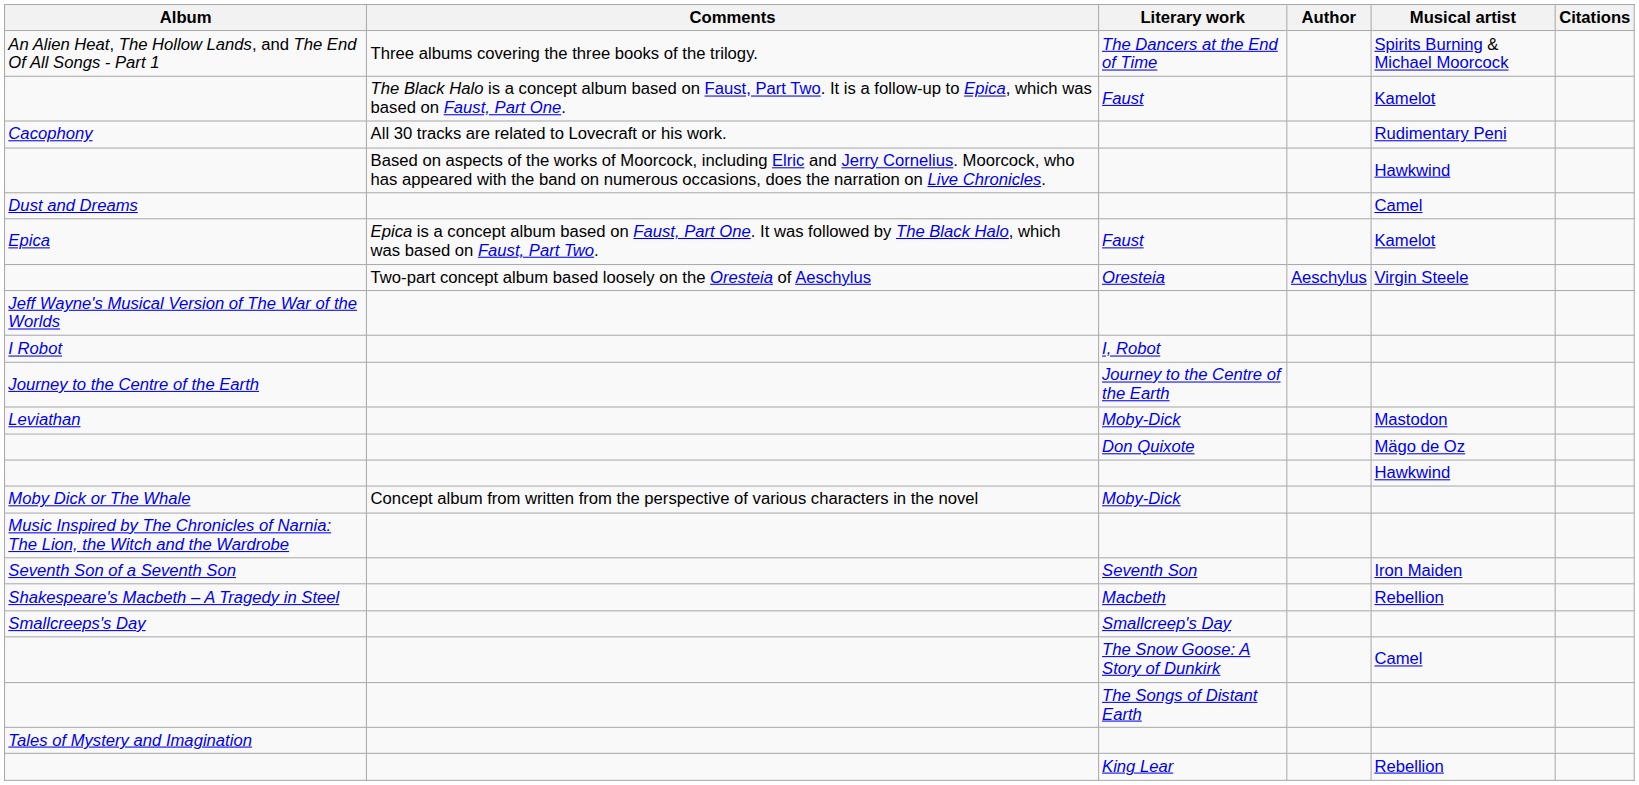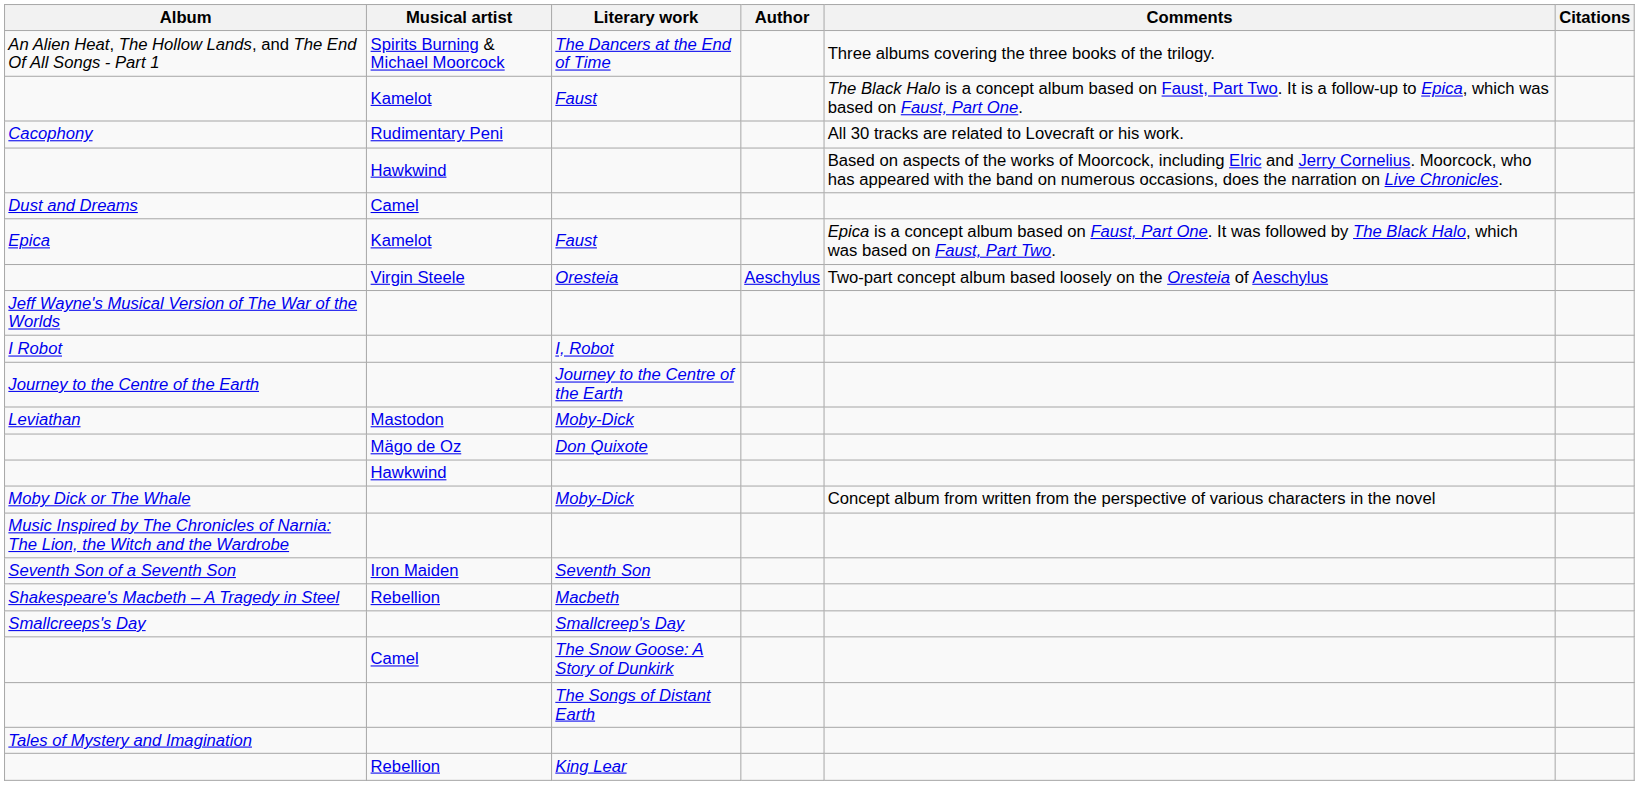 <table class="wikitable sortable plainrowheaders">
 <tr>
 <th>Album</th>
-<th>Comments</th>
+<th>Musical artist</th>
 <th>Literary work</th>
 <th>Author</th>
-<th>Musical artist</th>
+<th>Comments</th>
 <th>Citations</th>
 </tr>
 <tr>
 <td><em>An Alien Heat</em>, <em>The Hollow Lands</em>, and <em>The End Of All Songs - Part 1</em></td>
-<td>Three albums covering the three books of the trilogy.</td>
+<td><a href='#'>Spirits Burning</a> & <a href='#'>Michael Moorcock</a></td>
 <td><em><a href='#'>The Dancers at the End of Time</a></em></td>
 <td></td>
-<td><a href='#'>Spirits Burning</a> & <a href='#'>Michael Moorcock</a></td>
+<td>Three albums covering the three books of the trilogy.</td>
 <td></td>
 </tr>
 <tr>
 <td><em></em></td>
-<td><em>The Black Halo</em> is a concept album based on <a href='#'>Faust, Part Two</a>. It is a follow-up to <em><a href='#'>Epica</a></em>, which was based on <em><a href='#'>Faust, Part One</a></em>.</td>
+<td><a href='#'>Kamelot</a></td>
 <td><em><a href='#'>Faust</a></em></td>
 <td></td>
-<td><a href='#'>Kamelot</a></td>
+<td><em>The Black Halo</em> is a concept album based on <a href='#'>Faust, Part Two</a>. It is a follow-up to <em><a href='#'>Epica</a></em>, which was based on <em><a href='#'>Faust, Part One</a></em>.</td>
 <td></td>
 </tr>
 <tr>
 <td><em><a href='#'>Cacophony</a></em></td>
-<td>All 30 tracks are related to Lovecraft or his work.</td>
+<td><a href='#'>Rudimentary Peni</a></td>
 <td></td>
 <td></td>
-<td><a href='#'>Rudimentary Peni</a></td>
+<td>All 30 tracks are related to Lovecraft or his work.</td>
 <td></td>
 </tr>
 <tr>
 <td><em></em></td>
-<td>Based on aspects of the works of Moorcock, including <a href='#'>Elric</a> and <a href='#'>Jerry Cornelius</a>. Moorcock, who has appeared with the band on numerous occasions, does the narration on <em><a href='#'>Live Chronicles</a></em>.</td>
+<td><a href='#'>Hawkwind</a></td>
 <td></td>
 <td></td>
-<td><a href='#'>Hawkwind</a></td>
+<td>Based on aspects of the works of Moorcock, including <a href='#'>Elric</a> and <a href='#'>Jerry Cornelius</a>. Moorcock, who has appeared with the band on numerous occasions, does the narration on <em><a href='#'>Live Chronicles</a></em>.</td>
 <td></td>
 </tr>
 <tr>
 <td><em><a href='#'>Dust and Dreams</a></em></td>
-<td></td>
+<td><a href='#'>Camel</a></td>
 <td><em></em></td>
 <td></td>
-<td><a href='#'>Camel</a></td>
+<td></td>
 <td></td>
 </tr>
 <tr>
 <td><em><a href='#'>Epica</a></em></td>
-<td><em>Epica</em> is a concept album based on <em><a href='#'>Faust, Part One</a></em>. It was followed by <em><a href='#'>The Black Halo</a></em>, which was based on <em><a href='#'>Faust, Part Two</a></em>.</td>
+<td><a href='#'>Kamelot</a></td>
 <td><em><a href='#'>Faust</a></em></td>
 <td></td>
-<td><a href='#'>Kamelot</a></td>
+<td><em>Epica</em> is a concept album based on <em><a href='#'>Faust, Part One</a></em>. It was followed by <em><a href='#'>The Black Halo</a></em>, which was based on <em><a href='#'>Faust, Part Two</a></em>.</td>
 <td></td>
 </tr>
 <tr>
 <td></td>
-<td>Two-part concept album based loosely on the <em><a href='#'>Oresteia</a></em> of <a href='#'>Aeschylus</a></td>
+<td><a href='#'>Virgin Steele</a></td>
 <td><em><a href='#'>Oresteia</a></em></td>
 <td><a href='#'>Aeschylus</a></td>
-<td><a href='#'>Virgin Steele</a></td>
+<td>Two-part concept album based loosely on the <em><a href='#'>Oresteia</a></em> of <a href='#'>Aeschylus</a></td>
 <td></td>
 </tr>
 <tr>
 <td><em><a href='#'>Jeff Wayne's Musical Version of The War of the Worlds</a></em></td>
 <td></td>
 <td><em></em></td>
 <td></td>
 <td></td>
 <td></td>
 </tr>
 <tr>
 <td><em><a href='#'>I Robot</a></em></td>
 <td></td>
 <td><em><a href='#'>I, Robot</a></em></td>
 <td></td>
 <td></td>
 <td></td>
 </tr>
 <tr>
 <td><em><a href='#'>Journey to the Centre of the Earth</a></em></td>
 <td></td>
 <td><em><a href='#'>Journey to the Centre of the Earth</a></em></td>
 <td></td>
 <td></td>
 <td></td>
 </tr>
 <tr>
 <td><em><a href='#'>Leviathan</a></em></td>
-<td></td>
+<td><a href='#'>Mastodon</a></td>
 <td><em><a href='#'>Moby-Dick</a></em></td>
 <td></td>
-<td><a href='#'>Mastodon</a></td>
+<td></td>
 <td></td>
 </tr>
 <tr>
 <td><em></em></td>
-<td></td>
+<td><a href='#'>Mägo de Oz</a></td>
 <td><em><a href='#'>Don Quixote</a></em></td>
 <td></td>
-<td><a href='#'>Mägo de Oz</a></td>
+<td></td>
 <td></td>
 </tr>
 <tr>
 <td><em></em></td>
+<td><a href='#'>Hawkwind</a></td>
 <td></td>
 <td></td>
 <td></td>
-<td><a href='#'>Hawkwind</a></td>
 <td></td>
 </tr>
 <tr>
 <td><em><a href='#'>Moby Dick or The Whale</a></em></td>
-<td>Concept album from written from the perspective of various characters in the novel</td>
+<td></td>
 <td><em><a href='#'>Moby-Dick</a></em></td>
 <td></td>
-<td></td>
+<td>Concept album from written from the perspective of various characters in the novel</td>
 <td></td>
 </tr>
 <tr>
 <td><em><a href='#'>Music Inspired by The Chronicles of Narnia: The Lion, the Witch and the Wardrobe</a></em></td>
 <td></td>
 <td><em></em></td>
 <td></td>
 <td></td>
 <td></td>
 </tr>
 <tr>
 <td><em><a href='#'>Seventh Son of a Seventh Son</a></em></td>
-<td></td>
+<td><a href='#'>Iron Maiden</a></td>
 <td><em><a href='#'>Seventh Son</a></em></td>
 <td></td>
-<td><a href='#'>Iron Maiden</a></td>
+<td></td>
 <td></td>
 </tr>
 <tr>
 <td><em><a href='#'>Shakespeare's Macbeth – A Tragedy in Steel</a></em></td>
-<td></td>
+<td><a href='#'>Rebellion</a></td>
 <td><em><a href='#'>Macbeth</a></em></td>
 <td></td>
-<td><a href='#'>Rebellion</a></td>
+<td></td>
 <td></td>
 </tr>
 <tr>
 <td><em><a href='#'>Smallcreeps's Day</a></em></td>
 <td></td>
 <td><em><a href='#'>Smallcreep's Day</a></em></td>
 <td></td>
 <td></td>
 <td></td>
 </tr>
 <tr>
 <td><em></em></td>
-<td></td>
+<td><a href='#'>Camel</a></td>
 <td><em><a href='#'>The Snow Goose: A Story of Dunkirk</a></em></td>
 <td></td>
-<td><a href='#'>Camel</a></td>
+<td></td>
 <td></td>
 </tr>
 <tr>
 <td><em></em></td>
 <td></td>
 <td><em><a href='#'>The Songs of Distant Earth</a></em></td>
 <td></td>
 <td></td>
 <td></td>
 </tr>
 <tr>
 <td><em><a href='#'>Tales of Mystery and Imagination</a></em></td>
 <td></td>
 <td></td>
 <td></td>
 <td></td>
 <td></td>
 </tr>
 <tr>
 <td><em></em></td>
-<td></td>
+<td><a href='#'>Rebellion</a></td>
 <td><em><a href='#'>King Lear</a></em></td>
 <td></td>
-<td><a href='#'>Rebellion</a></td>
+<td></td>
 <td></td>
 </tr>
 </table>
